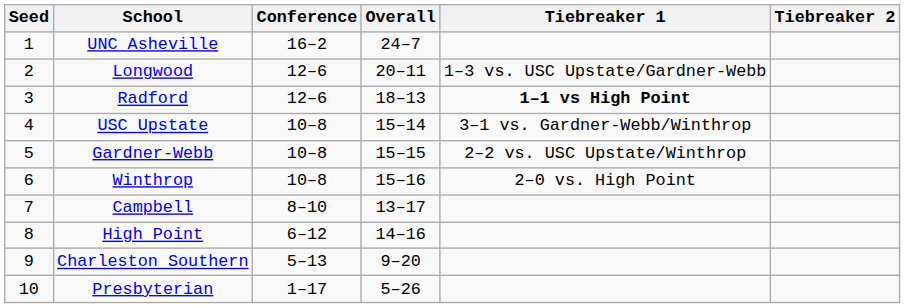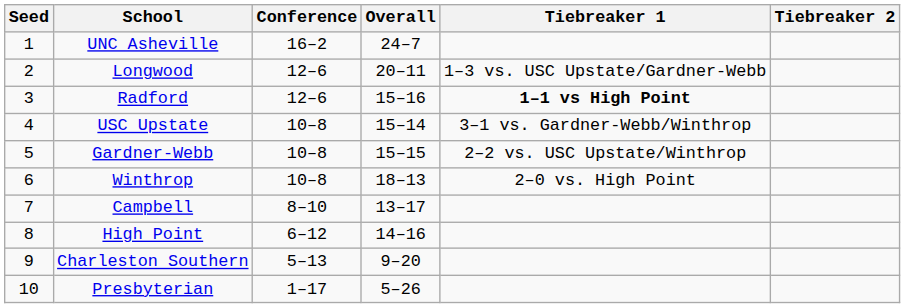 <table class="wikitable" style="white-space:nowrap; font-size:95%;text-align:center">
 <tr>
 <th>Seed</th>
 <th>School</th>
 <th>Conference</th>
 <th>Overall</th>
 <th>Tiebreaker 1</th>
 <th>Tiebreaker 2</th>
 </tr>
 <tr>
 <td>1</td>
 <td><a href='#'>UNC Asheville</a></td>
 <td>16–2</td>
 <td>24–7</td>
 <td></td>
 <td></td>
 </tr>
 <tr>
 <td>2</td>
 <td><a href='#'>Longwood</a></td>
 <td>12–6</td>
 <td>20–11</td>
 <td>1–3 vs. USC Upstate/Gardner-Webb</td>
 <td></td>
 </tr>
 <tr>
 <td>3</td>
 <td><a href='#'>Radford</a></td>
 <td>12–6</td>
-<td>18–13</td>
+<td>15–16</td>
 <td><strong>1–1 vs High Point</strong></td>
 <td></td>
 </tr>
 <tr>
 <td>4</td>
 <td><a href='#'>USC Upstate</a></td>
 <td>10–8</td>
 <td>15–14</td>
 <td>3–1 vs. Gardner-Webb/Winthrop</td>
 <td></td>
 </tr>
 <tr>
 <td>5</td>
 <td><a href='#'>Gardner-Webb</a></td>
 <td>10–8</td>
 <td>15–15</td>
 <td>2–2 vs. USC Upstate/Winthrop</td>
 <td></td>
 </tr>
 <tr>
 <td>6</td>
 <td><a href='#'>Winthrop</a></td>
 <td>10–8</td>
-<td>15–16</td>
+<td>18–13</td>
 <td>2–0 vs. High Point</td>
 <td></td>
 </tr>
 <tr>
 <td>7</td>
 <td><a href='#'>Campbell</a></td>
 <td>8–10</td>
 <td>13–17</td>
 <td></td>
 <td></td>
 </tr>
 <tr>
 <td>8</td>
 <td><a href='#'>High Point</a></td>
 <td>6–12</td>
 <td>14–16</td>
 <td></td>
 <td></td>
 </tr>
 <tr>
 <td>9</td>
 <td><a href='#'>Charleston Southern</a></td>
 <td>5–13</td>
 <td>9–20</td>
 <td></td>
 <td></td>
 </tr>
 <tr>
 <td>10</td>
 <td><a href='#'>Presbyterian</a></td>
 <td>1–17</td>
 <td>5–26</td>
 <td></td>
 </tr>
 </table>
